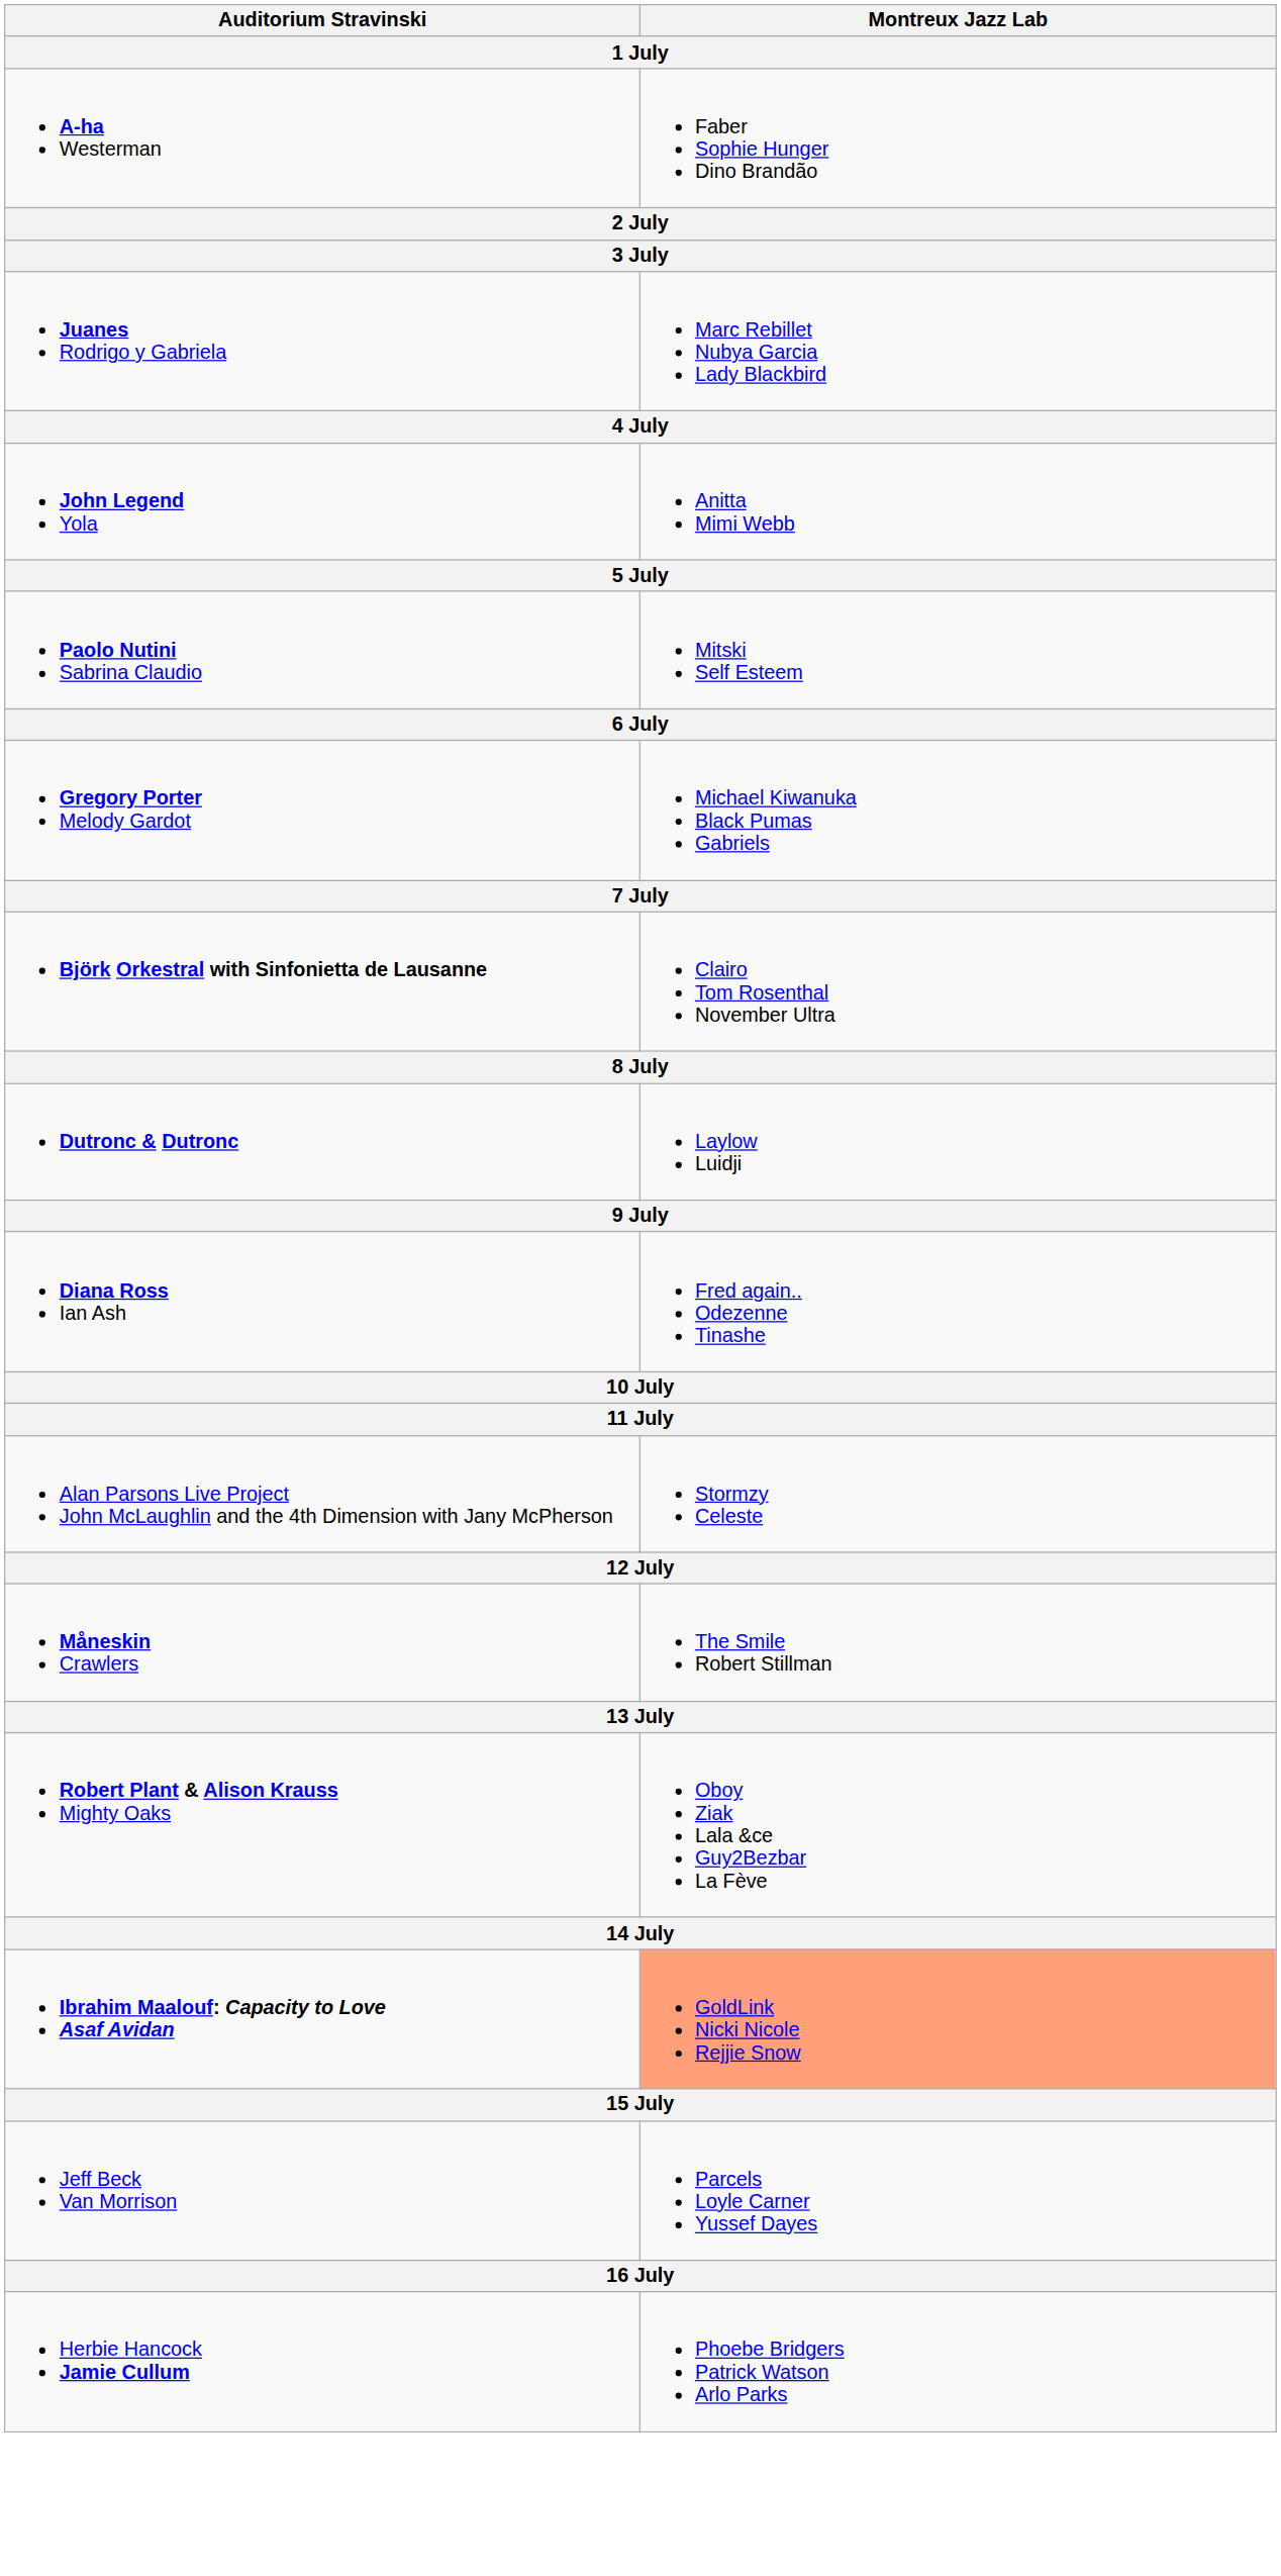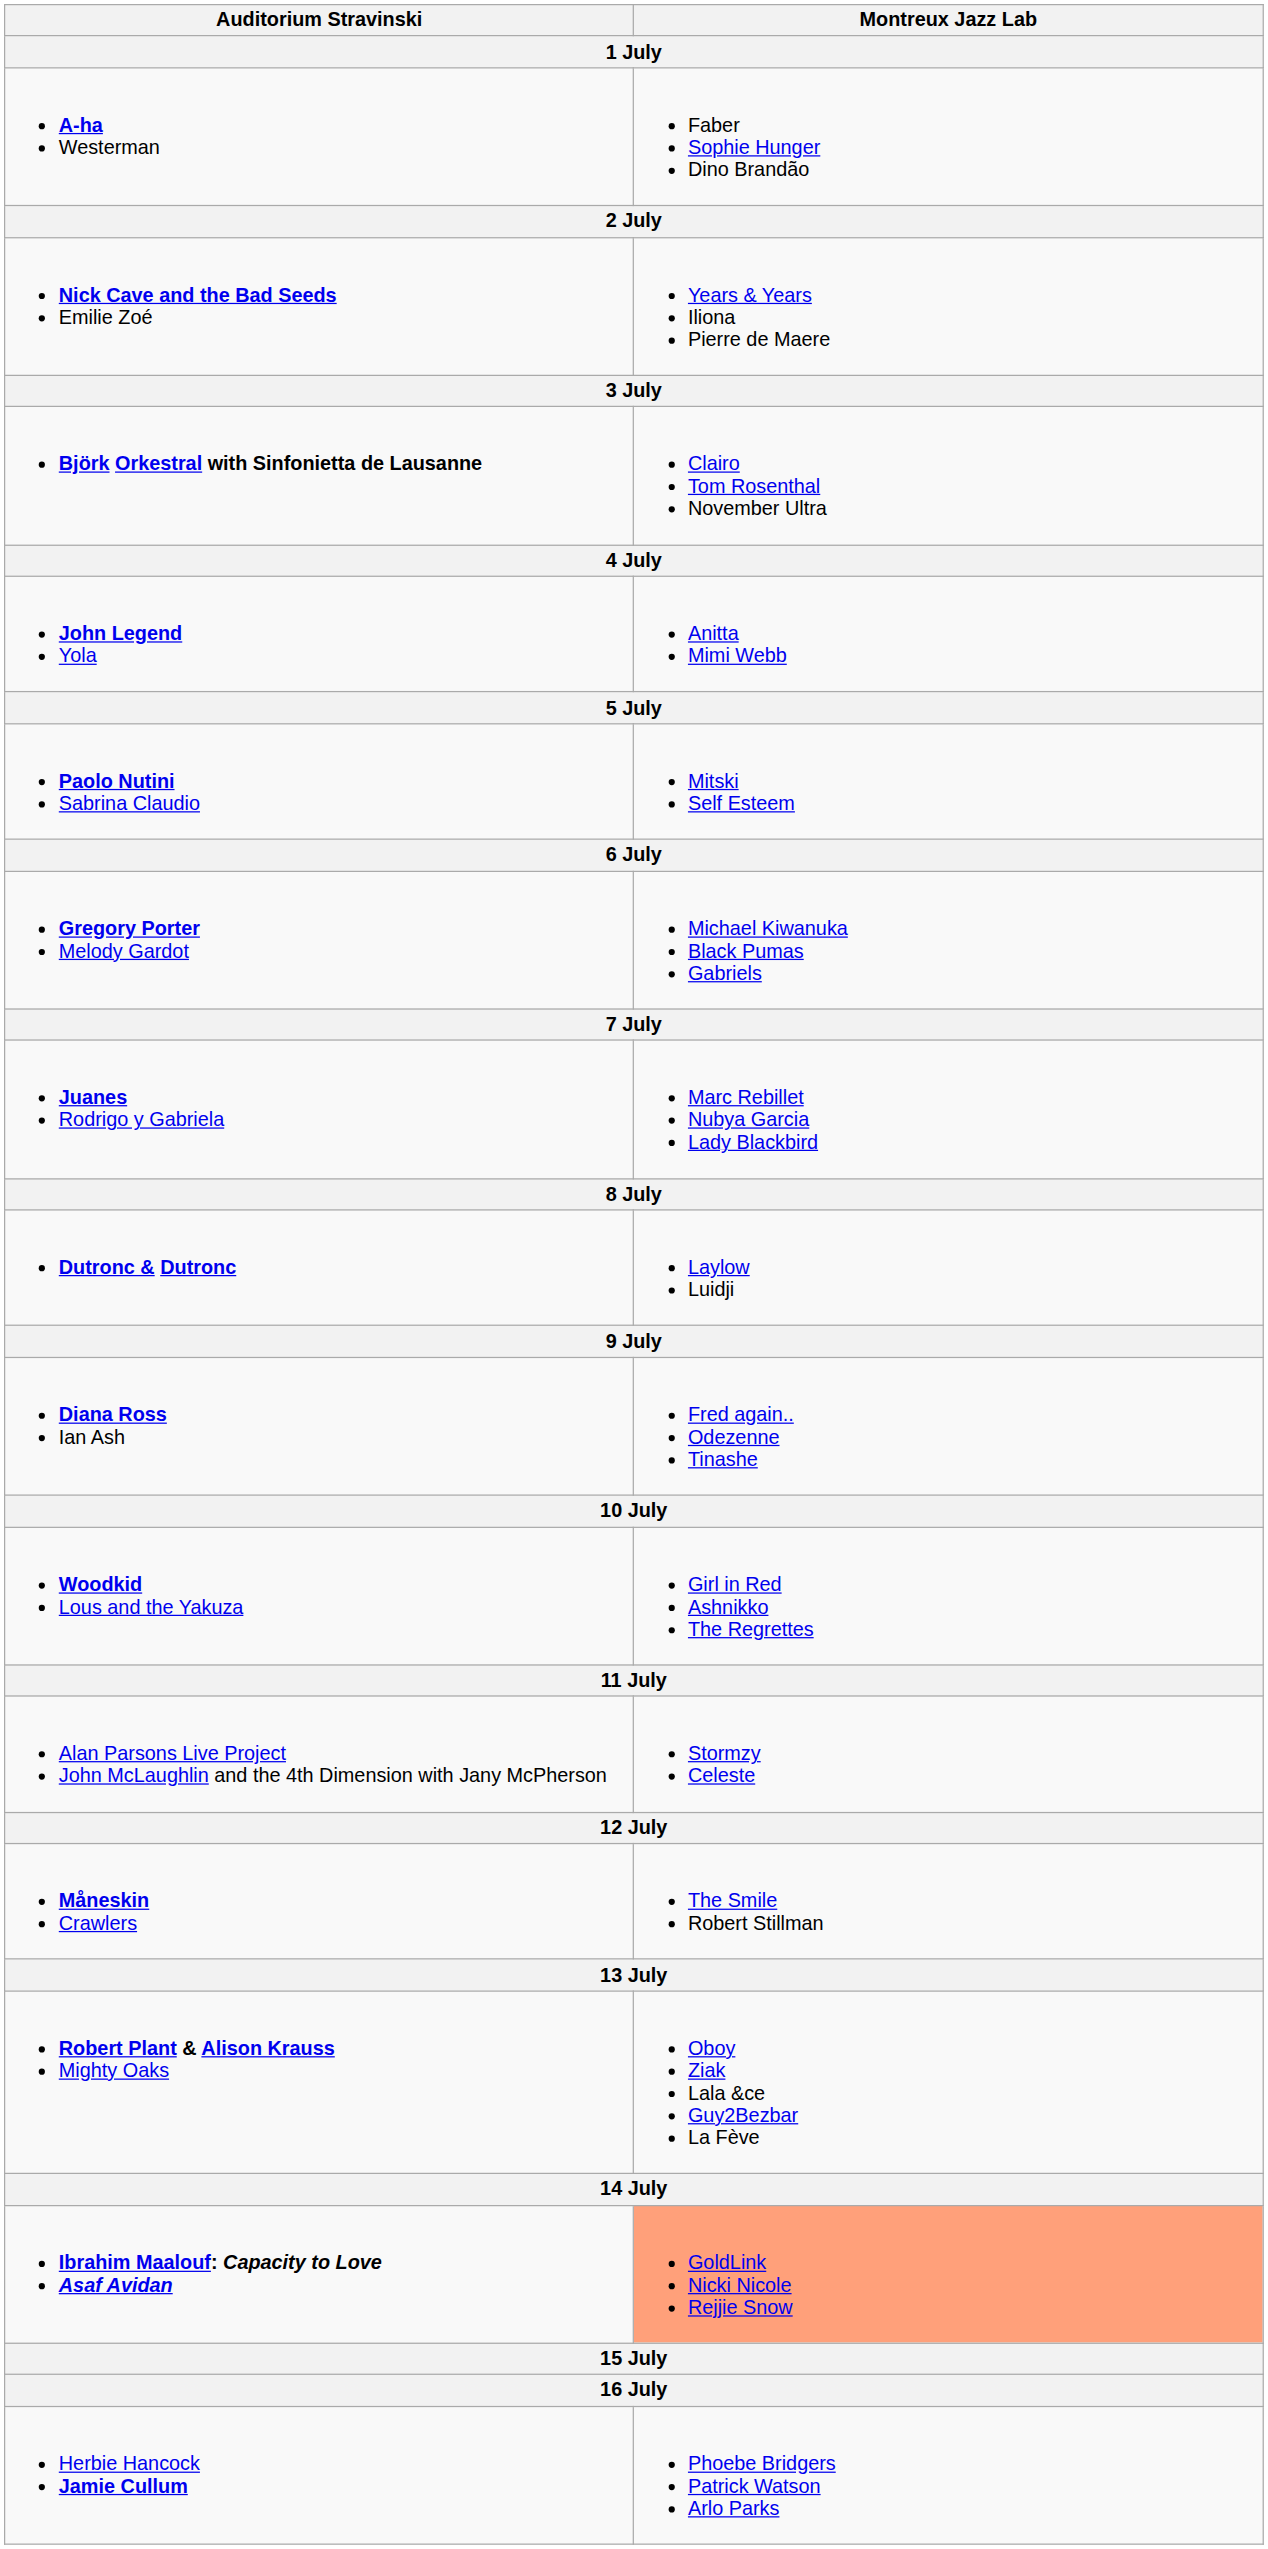 <table class="wikitable">
 <tr>
 <th width="500">Auditorium Stravinski</th>
 <th width="500">Montreux Jazz Lab</th>
 </tr>
 <tr valign="top">
 <th colspan="2">1 July</th>
 </tr>
 <tr valign="top">
 <td><br><ul><li><strong><a href='#'>A-ha</a></strong></li><li>Westerman</li></ul></td>
 <td><br><ul><li>Faber</li><li><a href='#'>Sophie Hunger</a></li><li>Dino Brandão</li></ul></td>
 </tr>
 <tr>
 <th colspan="2">2 July</th>
 </tr>
+<tr valign="top">
+<td><br><ul><li><strong><a href='#'>Nick Cave and the Bad Seeds</a></strong></li><li>Emilie Zoé</li></ul></td>
+<td><br><ul><li><a href='#'>Years & Years</a></li><li>Iliona</li><li>Pierre de Maere</li></ul></td>
+</tr>
 <tr>
 <th colspan="2">3 July</th>
 </tr>
 <tr valign="top">
-<td><br><ul><li><strong><a href='#'>Juanes</a></strong></li><li><a href='#'>Rodrigo y Gabriela</a></li></ul></td>
-<td><br><ul><li><a href='#'>Marc Rebillet</a></li><li><a href='#'>Nubya Garcia</a></li><li><a href='#'>Lady Blackbird</a></li></ul></td>
+<td><br><ul><li><strong><a href='#'>Björk</a> <a href='#'>Orkestral</a> with Sinfonietta de Lausanne</strong></li></ul></td>
+<td><br><ul><li><a href='#'>Clairo</a></li><li><a href='#'>Tom Rosenthal</a></li><li>November Ultra</li></ul></td>
 </tr>
 <tr>
 <th colspan="2">4 July</th>
 </tr>
 <tr valign="top">
 <td><br><ul><li><strong><a href='#'>John Legend</a></strong></li><li><a href='#'>Yola</a></li></ul></td>
 <td><br><ul><li><a href='#'>Anitta</a></li><li><a href='#'>Mimi Webb</a></li></ul></td>
 </tr>
 <tr>
 <th colspan="2">5 July</th>
 </tr>
 <tr valign="top">
 <td><br><ul><li><strong><a href='#'>Paolo Nutini</a></strong></li><li><a href='#'>Sabrina Claudio</a></li></ul></td>
 <td><br><ul><li><a href='#'>Mitski</a></li><li><a href='#'>Self Esteem</a></li></ul></td>
 </tr>
 <tr>
 <th colspan="2">6 July</th>
 </tr>
 <tr valign="top">
 <td><br><ul><li><strong><a href='#'>Gregory Porter</a></strong></li><li><a href='#'>Melody Gardot</a></li></ul></td>
 <td><br><ul><li><a href='#'>Michael Kiwanuka</a></li><li><a href='#'>Black Pumas</a></li><li><a href='#'>Gabriels</a></li></ul></td>
 </tr>
 <tr>
 <th colspan="2">7 July</th>
 </tr>
 <tr valign="top">
-<td><br><ul><li><strong><a href='#'>Björk</a> <a href='#'>Orkestral</a> with Sinfonietta de Lausanne</strong></li></ul></td>
-<td><br><ul><li><a href='#'>Clairo</a></li><li><a href='#'>Tom Rosenthal</a></li><li>November Ultra</li></ul></td>
+<td><br><ul><li><strong><a href='#'>Juanes</a></strong></li><li><a href='#'>Rodrigo y Gabriela</a></li></ul></td>
+<td><br><ul><li><a href='#'>Marc Rebillet</a></li><li><a href='#'>Nubya Garcia</a></li><li><a href='#'>Lady Blackbird</a></li></ul></td>
 </tr>
 <tr>
 <th colspan="2">8 July</th>
 </tr>
 <tr valign="top">
 <td><br><ul><li><strong><a href='#'>Dutronc &</a> <a href='#'>Dutronc</a></strong></li></ul></td>
 <td><br><ul><li><a href='#'>Laylow</a></li><li>Luidji</li></ul></td>
 </tr>
 <tr>
 <th colspan="2">9 July</th>
 </tr>
 <tr valign="top">
 <td><br><ul><li><strong><a href='#'>Diana Ross</a></strong></li><li>Ian Ash</li></ul></td>
 <td><br><ul><li><a href='#'>Fred again..</a></li><li><a href='#'>Odezenne</a></li><li><a href='#'>Tinashe</a></li></ul></td>
 </tr>
 <tr>
 <th colspan="2">10 July</th>
+</tr>
+<tr valign="top">
+<td><br><ul><li><strong><a href='#'>Woodkid</a></strong></li><li><a href='#'>Lous and the Yakuza</a></li></ul></td>
+<td><br><ul><li><a href='#'>Girl in Red</a></li><li><a href='#'>Ashnikko</a></li><li><a href='#'>The Regrettes</a></li></ul></td>
 </tr>
 <tr>
 <th colspan="2">11 July</th>
 </tr>
 <tr valign="top">
 <td><br><ul><li><a href='#'>Alan Parsons Live Project</a></li><li><a href='#'>John McLaughlin</a> and the 4th Dimension with Jany McPherson</li></ul></td>
 <td><br><ul><li><a href='#'>Stormzy</a></li><li><a href='#'>Celeste</a></li></ul></td>
 </tr>
 <tr>
 <th colspan="2">12 July</th>
 </tr>
 <tr valign="top">
 <td><br><ul><li><strong><a href='#'>Måneskin</a></strong></li><li><a href='#'>Crawlers</a></li></ul></td>
 <td><br><ul><li><a href='#'>The Smile</a></li><li>Robert Stillman</li></ul></td>
 </tr>
 <tr>
 <th colspan="2">13 July</th>
 </tr>
 <tr valign="top">
 <td><br><ul><li><strong><a href='#'>Robert Plant</a> & <a href='#'>Alison Krauss</a></strong></li><li><a href='#'>Mighty Oaks</a></li></ul></td>
 <td><br><ul><li><a href='#'>Oboy</a></li><li><a href='#'>Ziak</a></li><li>Lala &ce</li><li><a href='#'>Guy2Bezbar</a></li><li>La Fève</li></ul></td>
 </tr>
 <tr>
 <th colspan="2">14 July</th>
 </tr>
 <tr valign="top">
 <td><br><ul><li><strong><a href='#'>Ibrahim Maalouf</a>: <em>Capacity to Love<strong><em></li><li><a href='#'>Asaf Avidan</a></li></ul></td>
 <td style="background: lightsalmon;"><br><ul><li><a href='#'>GoldLink</a></li><li><a href='#'>Nicki Nicole</a></li><li><a href='#'>Rejjie Snow</a></li></ul></td>
 </tr>
 <tr>
 <th colspan="2">15 July</th>
 </tr>
-<tr valign="top">
-<td><br><ul><li><a href='#'>Jeff Beck</a></li><li><a href='#'>Van Morrison</a></li></ul></td>
-<td><br><ul><li><a href='#'>Parcels</a></li><li><a href='#'>Loyle Carner</a></li><li><a href='#'>Yussef Dayes</a></li></ul></td>
-</tr>
 <tr>
 <th colspan="2">16 July</th>
 </tr>
 <tr valign="top">
 <td><br><ul><li></strong><a href='#'>Herbie Hancock</a><strong></li><li><a href='#'>Jamie Cullum</a></li></ul></td>
 <td><br><ul><li><a href='#'>Phoebe Bridgers</a></li><li><a href='#'>Patrick Watson</a></li><li><a href='#'>Arlo Parks</a></li></ul></td>
 </tr>
 </table>
